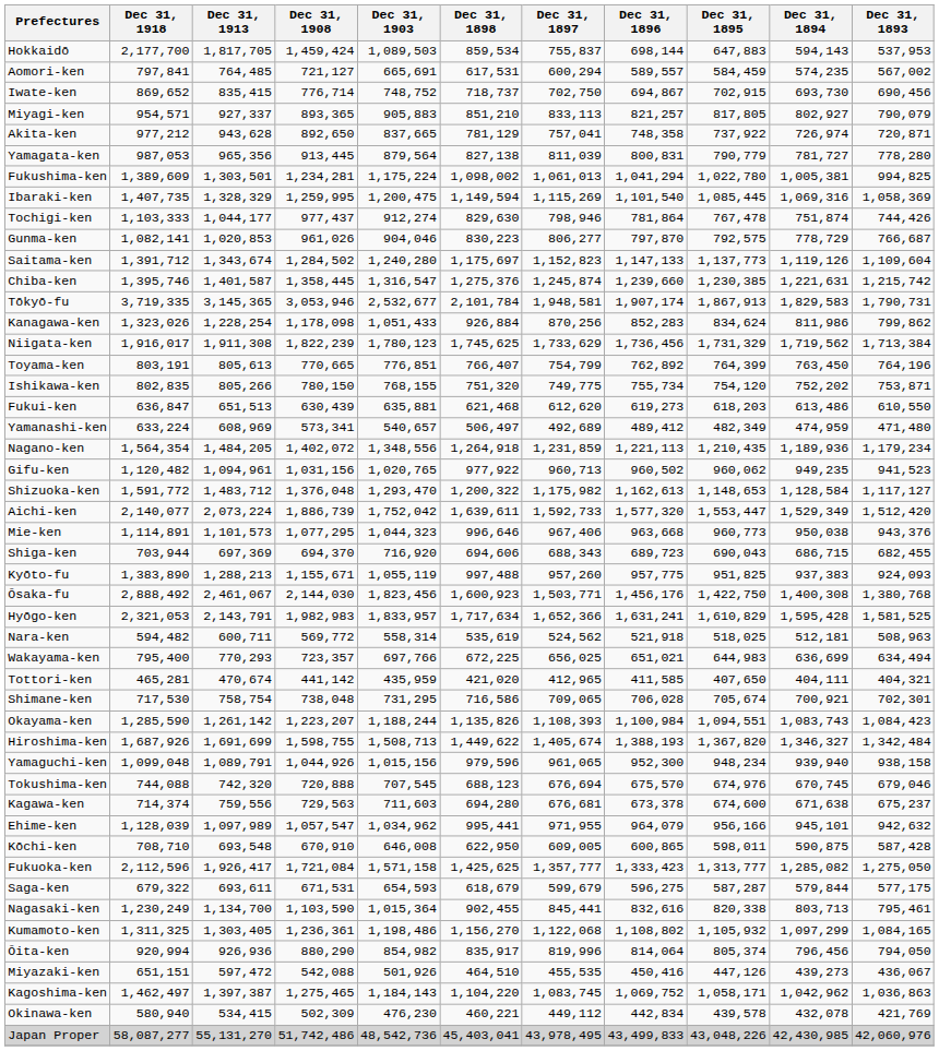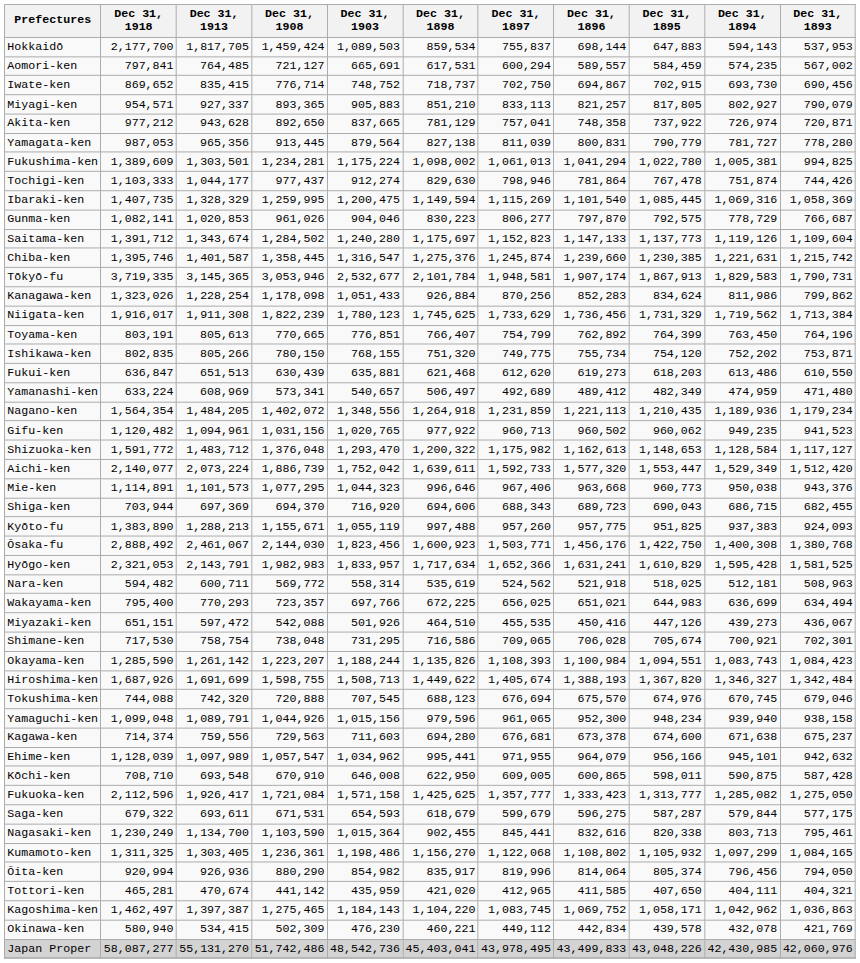 <table class="wikitable sortable" style="text-align:right;font-size:small">
 <tr>
 <th>Prefectures</th>
 <th>Dec 31,<br>1918</th>
 <th>Dec 31,<br>1913</th>
 <th>Dec 31,<br>1908</th>
 <th>Dec 31,<br>1903</th>
 <th>Dec 31,<br>1898</th>
 <th>Dec 31,<br>1897</th>
 <th>Dec 31,<br>1896</th>
 <th>Dec 31,<br>1895</th>
 <th>Dec 31,<br>1894</th>
 <th>Dec 31,<br>1893</th>
 </tr>
 <tr>
 <td align=left>Hokkaidō</td>
 <td>2,177,700</td>
 <td>1,817,705</td>
 <td>1,459,424</td>
 <td>1,089,503</td>
 <td>859,534</td>
 <td>755,837</td>
 <td>698,144</td>
 <td>647,883</td>
 <td>594,143</td>
 <td>537,953</td>
 </tr>
 <tr>
 <td align=left>Aomori-ken</td>
 <td>797,841</td>
 <td>764,485</td>
 <td>721,127</td>
 <td>665,691</td>
 <td>617,531</td>
 <td>600,294</td>
 <td>589,557</td>
 <td>584,459</td>
 <td>574,235</td>
 <td>567,002</td>
 </tr>
 <tr>
 <td align=left>Iwate-ken</td>
 <td>869,652</td>
 <td>835,415</td>
 <td>776,714</td>
 <td>748,752</td>
 <td>718,737</td>
 <td>702,750</td>
 <td>694,867</td>
 <td>702,915</td>
 <td>693,730</td>
 <td>690,456</td>
 </tr>
 <tr>
 <td align=left>Miyagi-ken</td>
 <td>954,571</td>
 <td>927,337</td>
 <td>893,365</td>
 <td>905,883</td>
 <td>851,210</td>
 <td>833,113</td>
 <td>821,257</td>
 <td>817,805</td>
 <td>802,927</td>
 <td>790,079</td>
 </tr>
 <tr>
 <td align=left>Akita-ken</td>
 <td>977,212</td>
 <td>943,628</td>
 <td>892,650</td>
 <td>837,665</td>
 <td>781,129</td>
 <td>757,041</td>
 <td>748,358</td>
 <td>737,922</td>
 <td>726,974</td>
 <td>720,871</td>
 </tr>
 <tr>
 <td align=left>Yamagata-ken</td>
 <td>987,053</td>
 <td>965,356</td>
 <td>913,445</td>
 <td>879,564</td>
 <td>827,138</td>
 <td>811,039</td>
 <td>800,831</td>
 <td>790,779</td>
 <td>781,727</td>
 <td>778,280</td>
 </tr>
 <tr>
 <td align=left>Fukushima-ken</td>
 <td>1,389,609</td>
 <td>1,303,501</td>
 <td>1,234,281</td>
 <td>1,175,224</td>
 <td>1,098,002</td>
 <td>1,061,013</td>
 <td>1,041,294</td>
 <td>1,022,780</td>
 <td>1,005,381</td>
 <td>994,825</td>
 </tr>
 <tr>
+<td align=left>Tochigi-ken</td>
+<td>1,103,333</td>
+<td>1,044,177</td>
+<td>977,437</td>
+<td>912,274</td>
+<td>829,630</td>
+<td>798,946</td>
+<td>781,864</td>
+<td>767,478</td>
+<td>751,874</td>
+<td>744,426</td>
+</tr>
+<tr>
 <td align=left>Ibaraki-ken</td>
 <td>1,407,735</td>
 <td>1,328,329</td>
 <td>1,259,995</td>
 <td>1,200,475</td>
 <td>1,149,594</td>
 <td>1,115,269</td>
 <td>1,101,540</td>
 <td>1,085,445</td>
 <td>1,069,316</td>
 <td>1,058,369</td>
-</tr>
-<tr>
-<td align=left>Tochigi-ken</td>
-<td>1,103,333</td>
-<td>1,044,177</td>
-<td>977,437</td>
-<td>912,274</td>
-<td>829,630</td>
-<td>798,946</td>
-<td>781,864</td>
-<td>767,478</td>
-<td>751,874</td>
-<td>744,426</td>
 </tr>
 <tr>
 <td align=left>Gunma-ken</td>
 <td>1,082,141</td>
 <td>1,020,853</td>
 <td>961,026</td>
 <td>904,046</td>
 <td>830,223</td>
 <td>806,277</td>
 <td>797,870</td>
 <td>792,575</td>
 <td>778,729</td>
 <td>766,687</td>
 </tr>
 <tr>
 <td align=left>Saitama-ken</td>
 <td>1,391,712</td>
 <td>1,343,674</td>
 <td>1,284,502</td>
 <td>1,240,280</td>
 <td>1,175,697</td>
 <td>1,152,823</td>
 <td>1,147,133</td>
 <td>1,137,773</td>
 <td>1,119,126</td>
 <td>1,109,604</td>
 </tr>
 <tr>
 <td align=left>Chiba-ken</td>
 <td>1,395,746</td>
 <td>1,401,587</td>
 <td>1,358,445</td>
 <td>1,316,547</td>
 <td>1,275,376</td>
 <td>1,245,874</td>
 <td>1,239,660</td>
 <td>1,230,385</td>
 <td>1,221,631</td>
 <td>1,215,742</td>
 </tr>
 <tr>
 <td align=left>Tōkyō-fu</td>
 <td>3,719,335</td>
 <td>3,145,365</td>
 <td>3,053,946</td>
 <td>2,532,677</td>
 <td>2,101,784</td>
 <td>1,948,581</td>
 <td>1,907,174</td>
 <td>1,867,913</td>
 <td>1,829,583</td>
 <td>1,790,731</td>
 </tr>
 <tr>
 <td align=left>Kanagawa-ken</td>
 <td>1,323,026</td>
 <td>1,228,254</td>
 <td>1,178,098</td>
 <td>1,051,433</td>
 <td>926,884</td>
 <td>870,256</td>
 <td>852,283</td>
 <td>834,624</td>
 <td>811,986</td>
 <td>799,862</td>
 </tr>
 <tr>
 <td align=left>Niigata-ken</td>
 <td>1,916,017</td>
 <td>1,911,308</td>
 <td>1,822,239</td>
 <td>1,780,123</td>
 <td>1,745,625</td>
 <td>1,733,629</td>
 <td>1,736,456</td>
 <td>1,731,329</td>
 <td>1,719,562</td>
 <td>1,713,384</td>
 </tr>
 <tr>
 <td align=left>Toyama-ken</td>
 <td>803,191</td>
 <td>805,613</td>
 <td>770,665</td>
 <td>776,851</td>
 <td>766,407</td>
 <td>754,799</td>
 <td>762,892</td>
 <td>764,399</td>
 <td>763,450</td>
 <td>764,196</td>
 </tr>
 <tr>
 <td align=left>Ishikawa-ken</td>
 <td>802,835</td>
 <td>805,266</td>
 <td>780,150</td>
 <td>768,155</td>
 <td>751,320</td>
 <td>749,775</td>
 <td>755,734</td>
 <td>754,120</td>
 <td>752,202</td>
 <td>753,871</td>
 </tr>
 <tr>
 <td align=left>Fukui-ken</td>
 <td>636,847</td>
 <td>651,513</td>
 <td>630,439</td>
 <td>635,881</td>
 <td>621,468</td>
 <td>612,620</td>
 <td>619,273</td>
 <td>618,203</td>
 <td>613,486</td>
 <td>610,550</td>
 </tr>
 <tr>
 <td align=left>Yamanashi-ken</td>
 <td>633,224</td>
 <td>608,969</td>
 <td>573,341</td>
 <td>540,657</td>
 <td>506,497</td>
 <td>492,689</td>
 <td>489,412</td>
 <td>482,349</td>
 <td>474,959</td>
 <td>471,480</td>
 </tr>
 <tr>
 <td align=left>Nagano-ken</td>
 <td>1,564,354</td>
 <td>1,484,205</td>
 <td>1,402,072</td>
 <td>1,348,556</td>
 <td>1,264,918</td>
 <td>1,231,859</td>
 <td>1,221,113</td>
 <td>1,210,435</td>
 <td>1,189,936</td>
 <td>1,179,234</td>
 </tr>
 <tr>
 <td align=left>Gifu-ken</td>
 <td>1,120,482</td>
 <td>1,094,961</td>
 <td>1,031,156</td>
 <td>1,020,765</td>
 <td>977,922</td>
 <td>960,713</td>
 <td>960,502</td>
 <td>960,062</td>
 <td>949,235</td>
 <td>941,523</td>
 </tr>
 <tr>
 <td align=left>Shizuoka-ken</td>
 <td>1,591,772</td>
 <td>1,483,712</td>
 <td>1,376,048</td>
 <td>1,293,470</td>
 <td>1,200,322</td>
 <td>1,175,982</td>
 <td>1,162,613</td>
 <td>1,148,653</td>
 <td>1,128,584</td>
 <td>1,117,127</td>
 </tr>
 <tr>
 <td align=left>Aichi-ken</td>
 <td>2,140,077</td>
 <td>2,073,224</td>
 <td>1,886,739</td>
 <td>1,752,042</td>
 <td>1,639,611</td>
 <td>1,592,733</td>
 <td>1,577,320</td>
 <td>1,553,447</td>
 <td>1,529,349</td>
 <td>1,512,420</td>
 </tr>
 <tr>
 <td align=left>Mie-ken</td>
 <td>1,114,891</td>
 <td>1,101,573</td>
 <td>1,077,295</td>
 <td>1,044,323</td>
 <td>996,646</td>
 <td>967,406</td>
 <td>963,668</td>
 <td>960,773</td>
 <td>950,038</td>
 <td>943,376</td>
 </tr>
 <tr>
 <td align=left>Shiga-ken</td>
 <td>703,944</td>
 <td>697,369</td>
 <td>694,370</td>
 <td>716,920</td>
 <td>694,606</td>
 <td>688,343</td>
 <td>689,723</td>
 <td>690,043</td>
 <td>686,715</td>
 <td>682,455</td>
 </tr>
 <tr>
 <td align=left>Kyōto-fu</td>
 <td>1,383,890</td>
 <td>1,288,213</td>
 <td>1,155,671</td>
 <td>1,055,119</td>
 <td>997,488</td>
 <td>957,260</td>
 <td>957,775</td>
 <td>951,825</td>
 <td>937,383</td>
 <td>924,093</td>
 </tr>
 <tr>
 <td align=left>Ōsaka-fu</td>
 <td>2,888,492</td>
 <td>2,461,067</td>
 <td>2,144,030</td>
 <td>1,823,456</td>
 <td>1,600,923</td>
 <td>1,503,771</td>
 <td>1,456,176</td>
 <td>1,422,750</td>
 <td>1,400,308</td>
 <td>1,380,768</td>
 </tr>
 <tr>
 <td align=left>Hyōgo-ken</td>
 <td>2,321,053</td>
 <td>2,143,791</td>
 <td>1,982,983</td>
 <td>1,833,957</td>
 <td>1,717,634</td>
 <td>1,652,366</td>
 <td>1,631,241</td>
 <td>1,610,829</td>
 <td>1,595,428</td>
 <td>1,581,525</td>
 </tr>
 <tr>
 <td align=left>Nara-ken</td>
 <td>594,482</td>
 <td>600,711</td>
 <td>569,772</td>
 <td>558,314</td>
 <td>535,619</td>
 <td>524,562</td>
 <td>521,918</td>
 <td>518,025</td>
 <td>512,181</td>
 <td>508,963</td>
 </tr>
 <tr>
 <td align=left>Wakayama-ken</td>
 <td>795,400</td>
 <td>770,293</td>
 <td>723,357</td>
 <td>697,766</td>
 <td>672,225</td>
 <td>656,025</td>
 <td>651,021</td>
 <td>644,983</td>
 <td>636,699</td>
 <td>634,494</td>
 </tr>
 <tr>
-<td align=left>Tottori-ken</td>
-<td>465,281</td>
-<td>470,674</td>
-<td>441,142</td>
-<td>435,959</td>
-<td>421,020</td>
-<td>412,965</td>
-<td>411,585</td>
-<td>407,650</td>
-<td>404,111</td>
-<td>404,321</td>
+<td align=left>Miyazaki-ken</td>
+<td>651,151</td>
+<td>597,472</td>
+<td>542,088</td>
+<td>501,926</td>
+<td>464,510</td>
+<td>455,535</td>
+<td>450,416</td>
+<td>447,126</td>
+<td>439,273</td>
+<td>436,067</td>
 </tr>
 <tr>
 <td align=left>Shimane-ken</td>
 <td>717,530</td>
 <td>758,754</td>
 <td>738,048</td>
 <td>731,295</td>
 <td>716,586</td>
 <td>709,065</td>
 <td>706,028</td>
 <td>705,674</td>
 <td>700,921</td>
 <td>702,301</td>
 </tr>
 <tr>
 <td align=left>Okayama-ken</td>
 <td>1,285,590</td>
 <td>1,261,142</td>
 <td>1,223,207</td>
 <td>1,188,244</td>
 <td>1,135,826</td>
 <td>1,108,393</td>
 <td>1,100,984</td>
 <td>1,094,551</td>
 <td>1,083,743</td>
 <td>1,084,423</td>
 </tr>
 <tr>
 <td align=left>Hiroshima-ken</td>
 <td>1,687,926</td>
 <td>1,691,699</td>
 <td>1,598,755</td>
 <td>1,508,713</td>
 <td>1,449,622</td>
 <td>1,405,674</td>
 <td>1,388,193</td>
 <td>1,367,820</td>
 <td>1,346,327</td>
 <td>1,342,484</td>
 </tr>
 <tr>
+<td align=left>Tokushima-ken</td>
+<td>744,088</td>
+<td>742,320</td>
+<td>720,888</td>
+<td>707,545</td>
+<td>688,123</td>
+<td>676,694</td>
+<td>675,570</td>
+<td>674,976</td>
+<td>670,745</td>
+<td>679,046</td>
+</tr>
+<tr>
 <td align=left>Yamaguchi-ken</td>
 <td>1,099,048</td>
 <td>1,089,791</td>
 <td>1,044,926</td>
 <td>1,015,156</td>
 <td>979,596</td>
 <td>961,065</td>
 <td>952,300</td>
 <td>948,234</td>
 <td>939,940</td>
 <td>938,158</td>
-</tr>
-<tr>
-<td align=left>Tokushima-ken</td>
-<td>744,088</td>
-<td>742,320</td>
-<td>720,888</td>
-<td>707,545</td>
-<td>688,123</td>
-<td>676,694</td>
-<td>675,570</td>
-<td>674,976</td>
-<td>670,745</td>
-<td>679,046</td>
 </tr>
 <tr>
 <td align=left>Kagawa-ken</td>
 <td>714,374</td>
 <td>759,556</td>
 <td>729,563</td>
 <td>711,603</td>
 <td>694,280</td>
 <td>676,681</td>
 <td>673,378</td>
 <td>674,600</td>
 <td>671,638</td>
 <td>675,237</td>
 </tr>
 <tr>
 <td align=left>Ehime-ken</td>
 <td>1,128,039</td>
 <td>1,097,989</td>
 <td>1,057,547</td>
 <td>1,034,962</td>
 <td>995,441</td>
 <td>971,955</td>
 <td>964,079</td>
 <td>956,166</td>
 <td>945,101</td>
 <td>942,632</td>
 </tr>
 <tr>
 <td align=left>Kōchi-ken</td>
 <td>708,710</td>
 <td>693,548</td>
 <td>670,910</td>
 <td>646,008</td>
 <td>622,950</td>
 <td>609,005</td>
 <td>600,865</td>
 <td>598,011</td>
 <td>590,875</td>
 <td>587,428</td>
 </tr>
 <tr>
 <td align=left>Fukuoka-ken</td>
 <td>2,112,596</td>
 <td>1,926,417</td>
 <td>1,721,084</td>
 <td>1,571,158</td>
 <td>1,425,625</td>
 <td>1,357,777</td>
 <td>1,333,423</td>
 <td>1,313,777</td>
 <td>1,285,082</td>
 <td>1,275,050</td>
 </tr>
 <tr>
 <td align=left>Saga-ken</td>
 <td>679,322</td>
 <td>693,611</td>
 <td>671,531</td>
 <td>654,593</td>
 <td>618,679</td>
 <td>599,679</td>
 <td>596,275</td>
 <td>587,287</td>
 <td>579,844</td>
 <td>577,175</td>
 </tr>
 <tr>
 <td align=left>Nagasaki-ken</td>
 <td>1,230,249</td>
 <td>1,134,700</td>
 <td>1,103,590</td>
 <td>1,015,364</td>
 <td>902,455</td>
 <td>845,441</td>
 <td>832,616</td>
 <td>820,338</td>
 <td>803,713</td>
 <td>795,461</td>
 </tr>
 <tr>
 <td align=left>Kumamoto-ken</td>
 <td>1,311,325</td>
 <td>1,303,405</td>
 <td>1,236,361</td>
 <td>1,198,486</td>
 <td>1,156,270</td>
 <td>1,122,068</td>
 <td>1,108,802</td>
 <td>1,105,932</td>
 <td>1,097,299</td>
 <td>1,084,165</td>
 </tr>
 <tr>
 <td align=left>Ōita-ken</td>
 <td>920,994</td>
 <td>926,936</td>
 <td>880,290</td>
 <td>854,982</td>
 <td>835,917</td>
 <td>819,996</td>
 <td>814,064</td>
 <td>805,374</td>
 <td>796,456</td>
 <td>794,050</td>
 </tr>
 <tr>
-<td align=left>Miyazaki-ken</td>
-<td>651,151</td>
-<td>597,472</td>
-<td>542,088</td>
-<td>501,926</td>
-<td>464,510</td>
-<td>455,535</td>
-<td>450,416</td>
-<td>447,126</td>
-<td>439,273</td>
-<td>436,067</td>
+<td align=left>Tottori-ken</td>
+<td>465,281</td>
+<td>470,674</td>
+<td>441,142</td>
+<td>435,959</td>
+<td>421,020</td>
+<td>412,965</td>
+<td>411,585</td>
+<td>407,650</td>
+<td>404,111</td>
+<td>404,321</td>
 </tr>
 <tr>
 <td align=left>Kagoshima-ken</td>
 <td>1,462,497</td>
 <td>1,397,387</td>
 <td>1,275,465</td>
 <td>1,184,143</td>
 <td>1,104,220</td>
 <td>1,083,745</td>
 <td>1,069,752</td>
 <td>1,058,171</td>
 <td>1,042,962</td>
 <td>1,036,863</td>
 </tr>
 <tr>
 <td align=left>Okinawa-ken</td>
 <td>580,940</td>
 <td>534,415</td>
 <td>502,309</td>
 <td>476,230</td>
 <td>460,221</td>
 <td>449,112</td>
 <td>442,834</td>
 <td>439,578</td>
 <td>432,078</td>
 <td>421,769</td>
 </tr>
 <tr style="background:lightgrey;">
 <td align=left>Japan Proper</td>
 <td>58,087,277</td>
 <td>55,131,270</td>
 <td>51,742,486</td>
 <td>48,542,736</td>
 <td>45,403,041</td>
 <td>43,978,495</td>
 <td>43,499,833</td>
 <td>43,048,226</td>
 <td>42,430,985</td>
 <td>42,060,976</td>
 </tr>
 <tr>
 </tr>
 </table>
